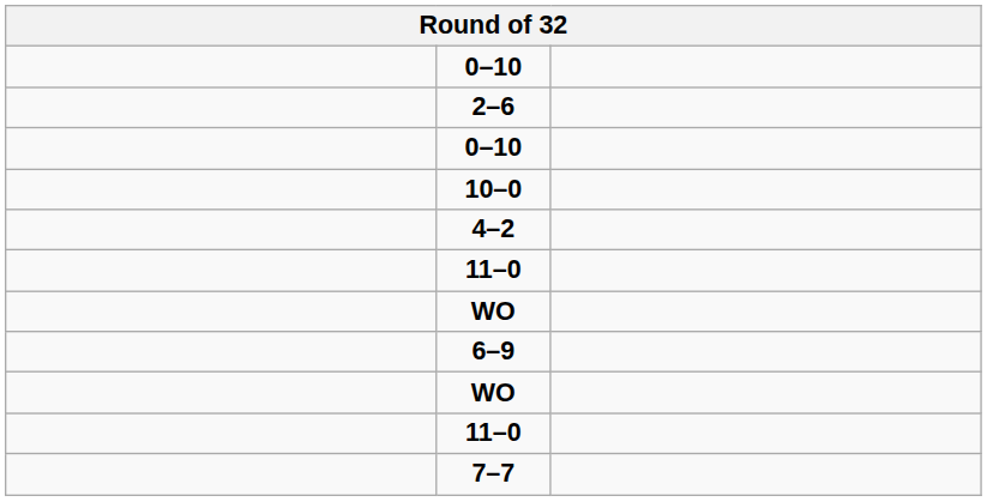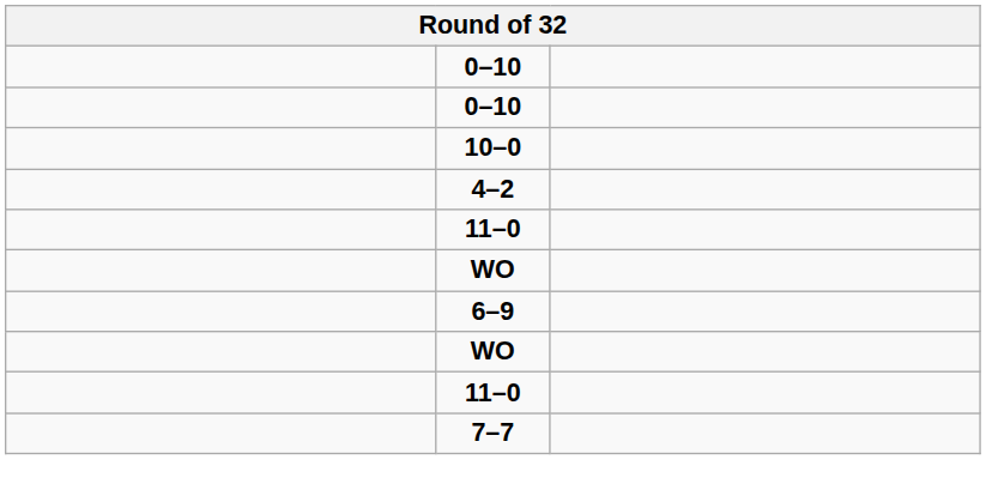 <table class="wikitable" style="text-align: center;">
 <tr>
 <th colspan=3>Round of 32</th>
 </tr>
 <tr>
 <td align=left width="270"></td>
 <td align=center width="65"><strong>0–10</strong></td>
 <td align=left width="270"><strong></strong></td>
-</tr>
-<tr>
-<td align=left></td>
-<td align=center><strong>2–6</strong></td>
-<td align=left><strong></strong></td>
 </tr>
 <tr>
 <td align=left></td>
 <td align=center><strong>0–10</strong></td>
 <td align=left><strong></strong></td>
 </tr>
 <tr>
 <td align=left><strong></strong></td>
 <td align=center><strong>10–0</strong></td>
 <td align=left></td>
 </tr>
 <tr>
 <td align=left><strong></strong></td>
 <td align=center><strong>4–2</strong></td>
 <td align=left></td>
 </tr>
 <tr>
 <td align=left><strong></strong></td>
 <td align=center><strong>11–0</strong></td>
 <td align=left></td>
 </tr>
 <tr>
 <td align=left><strong></strong></td>
 <td align=center><strong>WO</strong></td>
 <td align=left><s></s></td>
 </tr>
 <tr>
 <td align=left></td>
 <td align=center><strong>6–9</strong></td>
 <td align=left><strong></strong></td>
 </tr>
 <tr>
 <td align=left><strong></strong></td>
 <td align=center><strong>WO</strong></td>
 <td align=left></td>
 </tr>
 <tr>
 <td align=left><strong></strong></td>
 <td align=center><strong>11–0</strong></td>
 <td align=left></td>
 </tr>
 <tr>
 <td align=left><strong></strong></td>
 <td align=center><strong>7–7</strong></td>
 <td align=left></td>
 </tr>
 </table>
